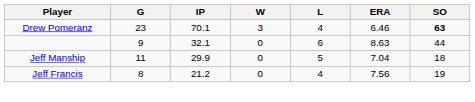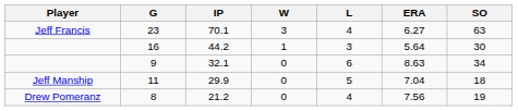 <table class="wikitable sortable">
 <tr>
 <th bgcolor="#DDDDFF" width="16%">Player</th>
 <th bgcolor="#DDDDFF" width="9%">G</th>
 <th bgcolor="#DDDDFF" width="9%">IP</th>
 <th bgcolor="#DDDDFF" width="9%">W</th>
 <th bgcolor="#DDDDFF" width="9%">L</th>
 <th bgcolor="#DDDDFF" width="9%">ERA</th>
 <th bgcolor="#DDDDFF" width="9%">SO</th>
 </tr>
 <tr align="center">
-<td><a href='#'>Drew Pomeranz</a></td>
+<td><a href='#'>Jeff Francis</a></td>
 <td>23</td>
 <td>70.1</td>
 <td>3</td>
 <td>4</td>
-<td>6.46</td>
-<td><strong>63</strong></td>
+<td>6.27</td>
+<td>63</td>
+</tr>
+<tr align="center">
+<td></td>
+<td>16</td>
+<td>44.2</td>
+<td>1</td>
+<td>3</td>
+<td>5.64</td>
+<td>30</td>
 </tr>
 <tr align="center">
 <td></td>
 <td>9</td>
 <td>32.1</td>
 <td>0</td>
 <td>6</td>
 <td>8.63</td>
-<td>44</td>
+<td>34</td>
 </tr>
 <tr align="center">
 <td><a href='#'>Jeff Manship</a></td>
 <td>11</td>
 <td>29.9</td>
 <td>0</td>
 <td>5</td>
 <td>7.04</td>
 <td>18</td>
 </tr>
 <tr align=center>
-<td><a href='#'>Jeff Francis</a></td>
+<td><a href='#'>Drew Pomeranz</a></td>
 <td>8</td>
 <td>21.2</td>
 <td>0</td>
 <td>4</td>
 <td>7.56</td>
 <td>19</td>
 </tr>
 </table>
